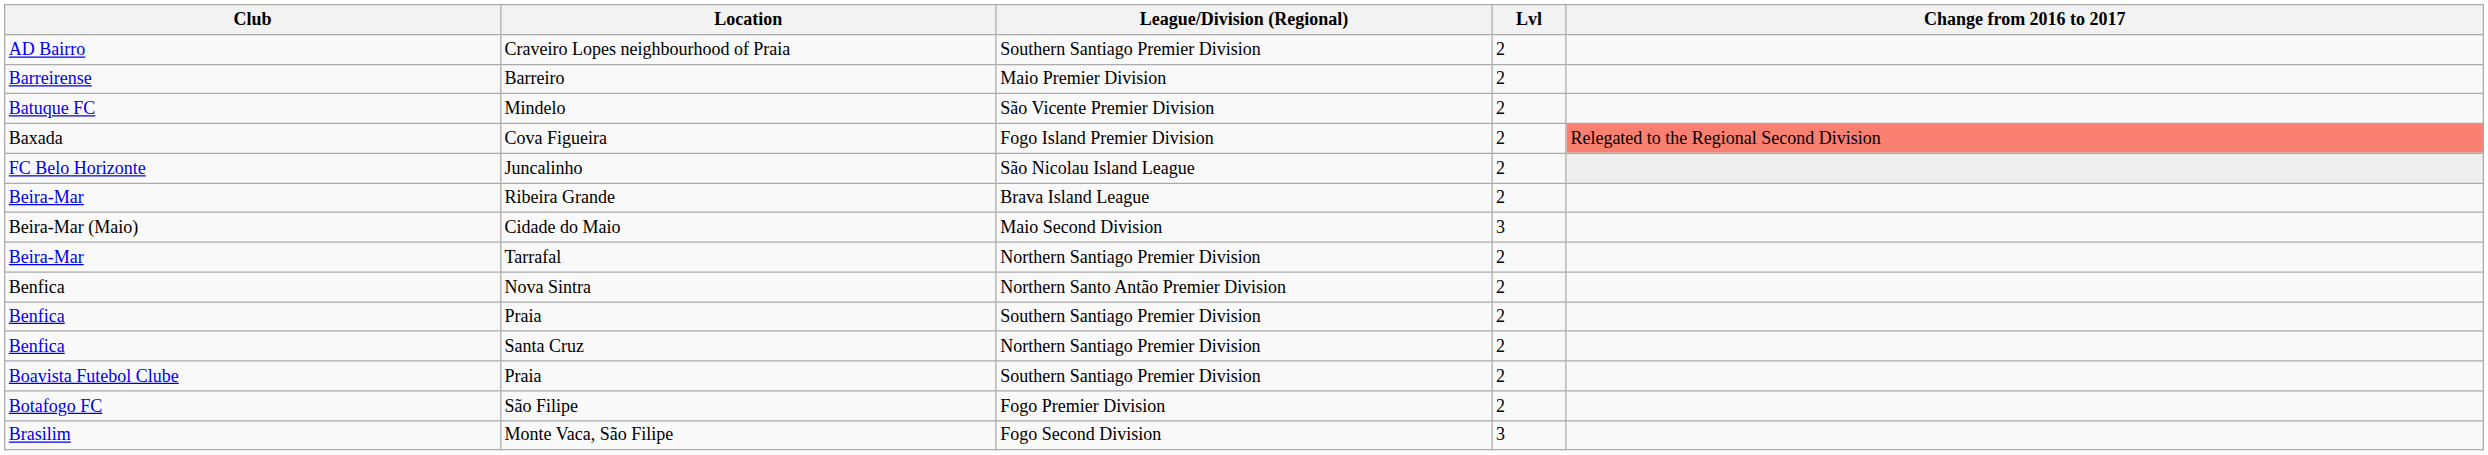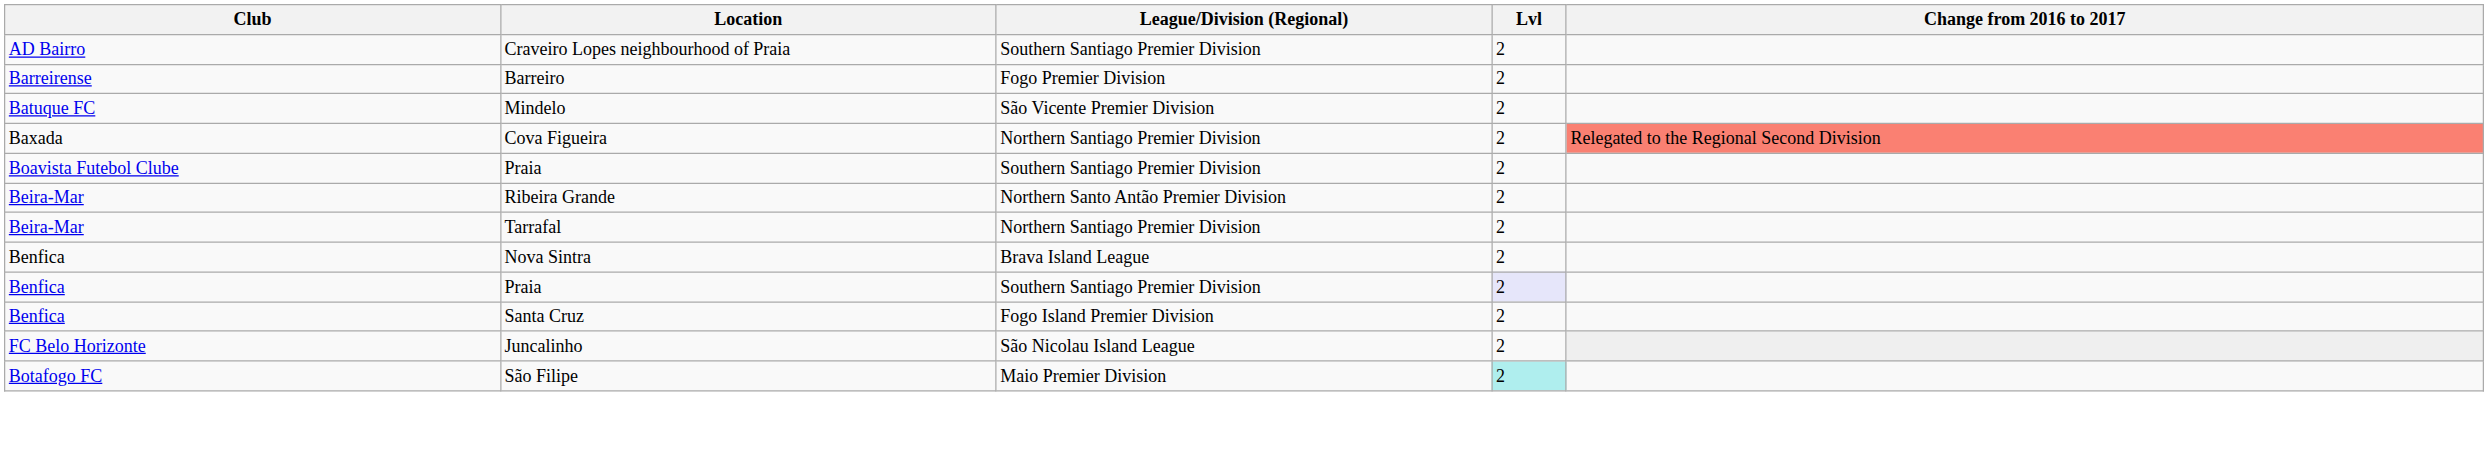 <table class="wikitable sortable" width=100% style="font-size:90%">
 <tr>
 <th width=20%>Club</th>
 <th width=20%>Location</th>
 <th width=20%>League/Division (Regional)</th>
 <th width=3%>Lvl</th>
 <th width=37%>Change from 2016 to 2017</th>
 </tr>
 <tr>
 <td><a href='#'>AD Bairro</a></td>
 <td>Craveiro Lopes neighbourhood of Praia</td>
 <td>Southern Santiago Premier Division</td>
 <td>2</td>
 <td></td>
 </tr>
 <tr>
 <td><a href='#'>Barreirense</a></td>
 <td>Barreiro</td>
-<td>Maio Premier Division</td>
+<td>Fogo Premier Division</td>
 <td>2</td>
 <td></td>
 </tr>
 <tr>
 <td><a href='#'>Batuque FC</a></td>
 <td>Mindelo</td>
 <td>São Vicente Premier Division</td>
 <td>2</td>
 <td></td>
 </tr>
 <tr>
 <td>Baxada</td>
 <td>Cova Figueira</td>
-<td>Fogo Island Premier Division</td>
+<td>Northern Santiago Premier Division</td>
 <td>2</td>
 <td style="background:salmon">Relegated to the Regional Second Division</td>
 </tr>
 <tr>
-<td><a href='#'>FC Belo Horizonte</a></td>
-<td>Juncalinho</td>
-<td>São Nicolau Island League</td>
+<td><a href='#'>Boavista Futebol Clube</a></td>
+<td>Praia</td>
+<td>Southern Santiago Premier Division</td>
 <td>2</td>
-<td bgcolor=#EFEFEF></td>
+<td></td>
 </tr>
 <tr>
 <td><a href='#'>Beira-Mar</a></td>
 <td>Ribeira Grande</td>
-<td>Brava Island League</td>
+<td>Northern Santo Antão Premier Division</td>
 <td>2</td>
-<td></td>
-</tr>
-<tr>
-<td>Beira-Mar (Maio)</td>
-<td>Cidade do Maio</td>
-<td>Maio Second Division</td>
-<td>3</td>
 <td></td>
 </tr>
 <tr>
 <td><a href='#'>Beira-Mar</a></td>
 <td>Tarrafal</td>
 <td>Northern Santiago Premier Division</td>
 <td>2</td>
 <td></td>
 </tr>
 <tr>
 <td>Benfica</td>
 <td>Nova Sintra</td>
-<td>Northern Santo Antão Premier Division</td>
+<td>Brava Island League</td>
 <td>2</td>
 </tr>
 <tr>
 <td><a href='#'>Benfica</a></td>
 <td>Praia</td>
 <td>Southern Santiago Premier Division</td>
-<td>2</td>
+<td style="background: lavender;">2</td>
 <td></td>
 </tr>
 <tr>
 <td><a href='#'>Benfica</a></td>
 <td>Santa Cruz</td>
-<td>Northern Santiago Premier Division</td>
+<td>Fogo Island Premier Division</td>
 <td>2</td>
 </tr>
 <tr>
-<td><a href='#'>Boavista Futebol Clube</a></td>
-<td>Praia</td>
-<td>Southern Santiago Premier Division</td>
+<td><a href='#'>FC Belo Horizonte</a></td>
+<td>Juncalinho</td>
+<td>São Nicolau Island League</td>
 <td>2</td>
-<td></td>
+<td bgcolor=#EFEFEF></td>
 </tr>
 <tr>
 <td><a href='#'>Botafogo FC</a></td>
 <td>São Filipe</td>
-<td>Fogo Premier Division</td>
-<td>2</td>
-<td></td>
-</tr>
-<tr>
-<td><a href='#'>Brasilim</a></td>
-<td>Monte Vaca, São Filipe</td>
-<td>Fogo Second Division</td>
-<td>3</td>
+<td>Maio Premier Division</td>
+<td style="background: paleturquoise;">2</td>
 <td></td>
 </tr>
 </table>
